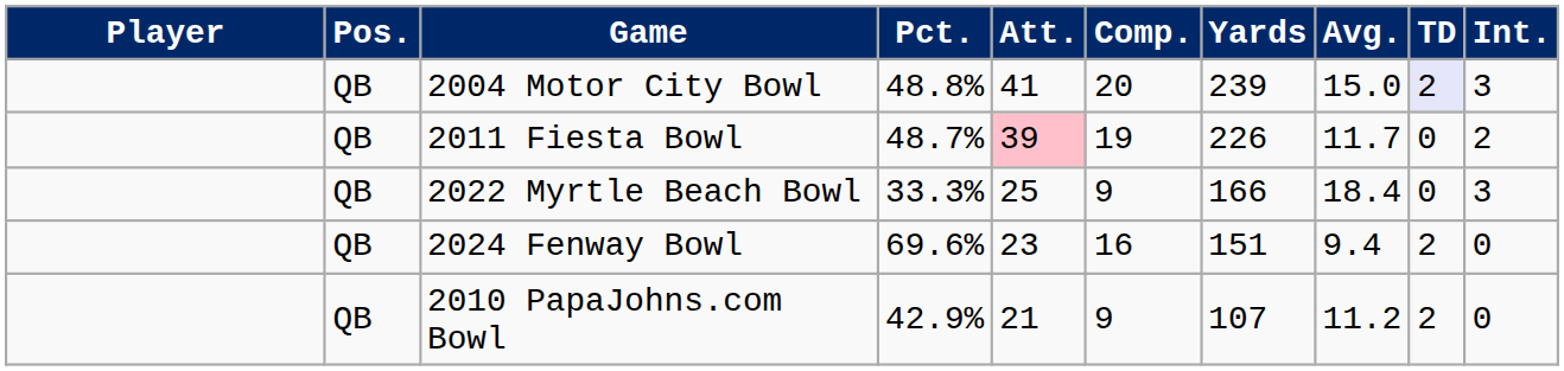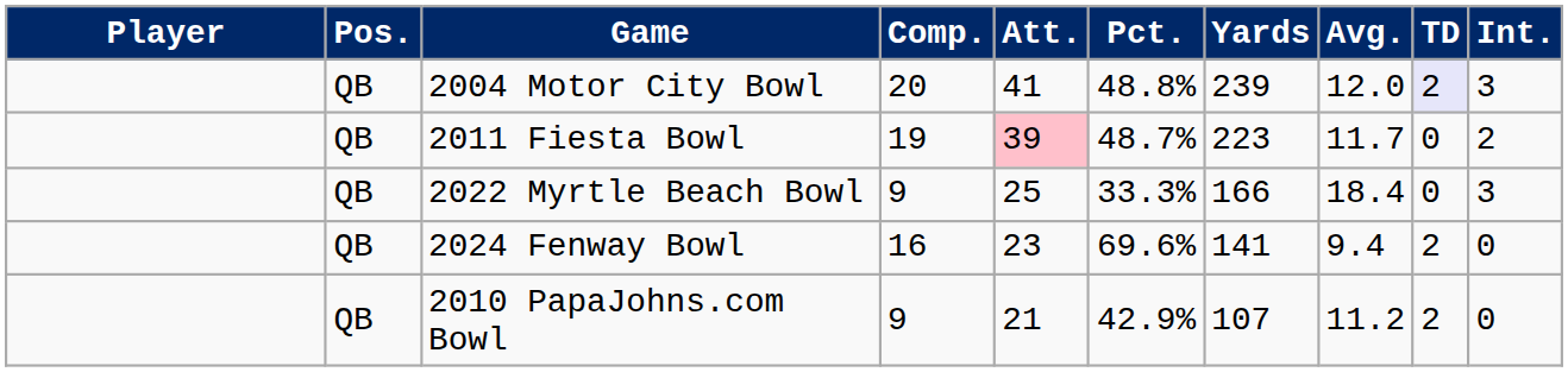 <table class="wikitable sortable">
 <tr>
 <th style="background:#002868; color:white; width:120px;">Player</th>
 <th style="background:#002868; color:white; width:20px;">Pos.</th>
 <th style="background:#002868; color:white; width:175px;">Game</th>
+<th style="background:#002868; color:white;">Comp.</th>
+<th style="background:#002868; color:white;">Att.</th>
 <th style="background:#002868; color:white;">Pct.</th>
-<th style="background:#002868; color:white;">Att.</th>
-<th style="background:#002868; color:white;">Comp.</th>
 <th style="background:#002868; color:white;">Yards</th>
 <th style="background:#002868; color:white;">Avg.</th>
 <th style="background:#002868; color:white;">TD</th>
 <th style="background:#002868; color:white;">Int.</th>
 </tr>
 <tr>
 <td></td>
 <td>QB</td>
 <td>2004 Motor City Bowl</td>
+<td>20</td>
+<td>41</td>
 <td>48.8%</td>
-<td>41</td>
-<td>20</td>
 <td>239</td>
-<td>15.0</td>
+<td>12.0</td>
 <td style="background: lavender;">2</td>
 <td>3</td>
 </tr>
 <tr>
 <td></td>
 <td>QB</td>
 <td>2011 Fiesta Bowl</td>
+<td>19</td>
+<td style="background: pink;">39</td>
 <td>48.7%</td>
-<td style="background: pink;">39</td>
-<td>19</td>
-<td>226</td>
+<td>223</td>
 <td>11.7</td>
 <td>0</td>
 <td>2</td>
 </tr>
 <tr>
 <td></td>
 <td>QB</td>
 <td>2022 Myrtle Beach Bowl</td>
+<td>9</td>
+<td>25</td>
 <td>33.3%</td>
-<td>25</td>
-<td>9</td>
 <td>166</td>
 <td>18.4</td>
 <td>0</td>
 <td>3</td>
 </tr>
 <tr>
 <td></td>
 <td>QB</td>
 <td>2024 Fenway Bowl</td>
+<td>16</td>
+<td>23</td>
 <td>69.6%</td>
-<td>23</td>
-<td>16</td>
-<td>151</td>
+<td>141</td>
 <td>9.4</td>
 <td>2</td>
 <td>0</td>
 </tr>
 <tr>
 <td></td>
 <td>QB</td>
 <td>2010 PapaJohns.com Bowl</td>
+<td>9</td>
+<td>21</td>
 <td>42.9%</td>
-<td>21</td>
-<td>9</td>
 <td>107</td>
 <td>11.2</td>
 <td>2</td>
 <td>0</td>
 </tr>
 </table>
